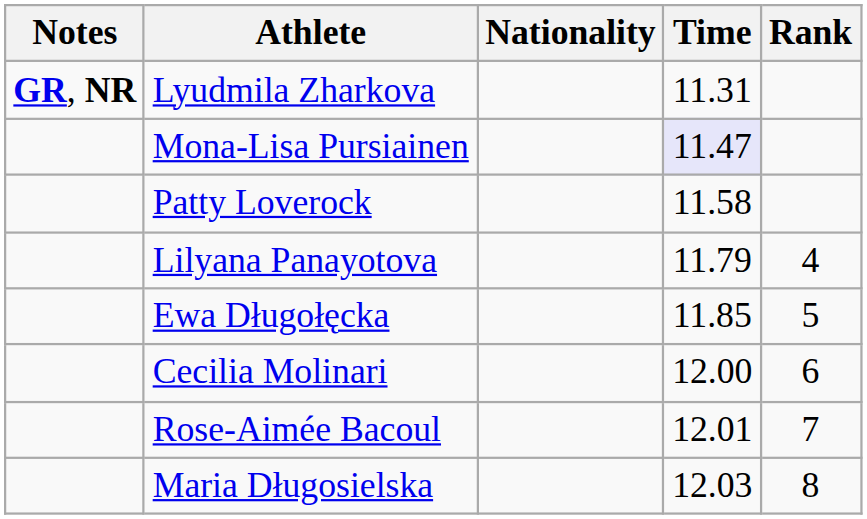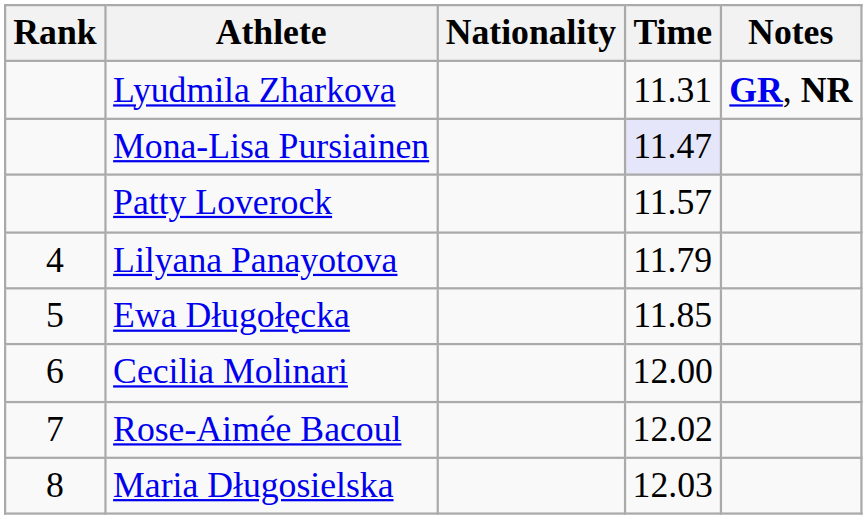 <table class="wikitable sortable" style="text-align:center">
 <tr>
-<th>Notes</th>
+<th>Rank</th>
 <th>Athlete</th>
 <th>Nationality</th>
 <th>Time</th>
-<th>Rank</th>
+<th>Notes</th>
 </tr>
 <tr>
-<td><strong><a href='#'>GR</a></strong>, <strong>NR</strong></td>
+<td></td>
 <td align=left><a href='#'>Lyudmila Zharkova</a></td>
 <td align=left></td>
 <td>11.31</td>
-<td></td>
+<td><strong><a href='#'>GR</a></strong>, <strong>NR</strong></td>
 </tr>
 <tr>
 <td></td>
 <td align=left><a href='#'>Mona-Lisa Pursiainen</a></td>
 <td align=left></td>
 <td style="background: lavender;">11.47</td>
 <td></td>
 </tr>
 <tr>
 <td></td>
 <td align=left><a href='#'>Patty Loverock</a></td>
 <td align=left></td>
-<td>11.58</td>
+<td>11.57</td>
 <td></td>
 </tr>
 <tr>
-<td></td>
+<td>4</td>
 <td align=left><a href='#'>Lilyana Panayotova</a></td>
 <td align=left></td>
 <td>11.79</td>
-<td>4</td>
+<td></td>
 </tr>
 <tr>
-<td></td>
+<td>5</td>
 <td align=left><a href='#'>Ewa Długołęcka</a></td>
 <td align=left></td>
 <td>11.85</td>
-<td>5</td>
+<td></td>
 </tr>
 <tr>
-<td></td>
+<td>6</td>
 <td align=left><a href='#'>Cecilia Molinari</a></td>
 <td align=left></td>
 <td>12.00</td>
-<td>6</td>
+<td></td>
 </tr>
 <tr>
-<td></td>
+<td>7</td>
 <td align=left><a href='#'>Rose-Aimée Bacoul</a></td>
 <td align=left></td>
-<td>12.01</td>
-<td>7</td>
+<td>12.02</td>
+<td></td>
 </tr>
 <tr>
-<td></td>
+<td>8</td>
 <td align=left><a href='#'>Maria Długosielska</a></td>
 <td align=left></td>
 <td>12.03</td>
-<td>8</td>
+<td></td>
 </tr>
 </table>
